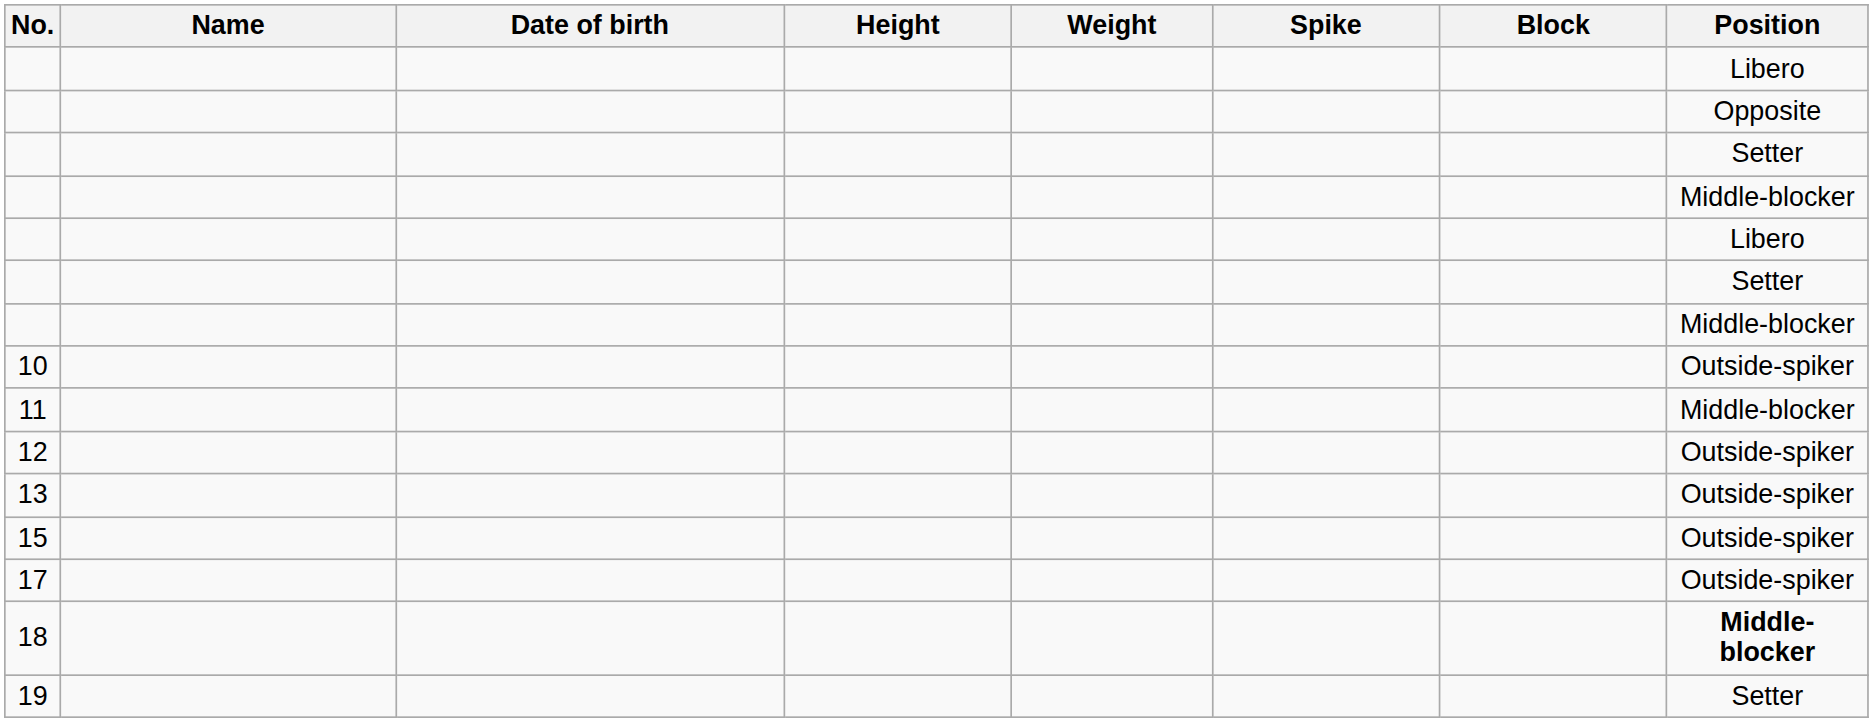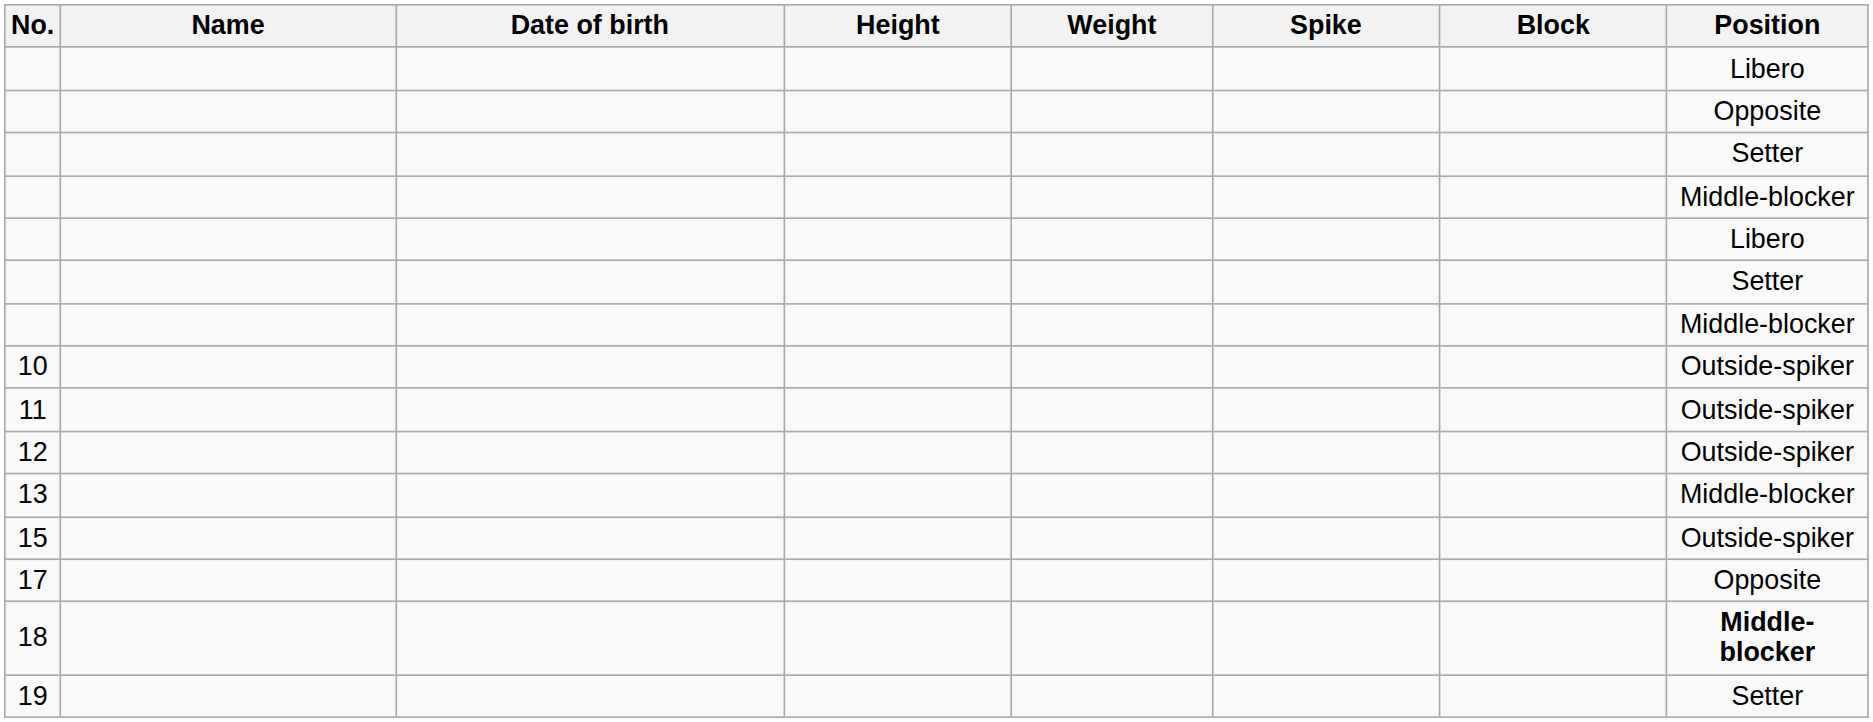 <table class="wikitable sortable" style="font-size:100%; text-align:center;">
 <tr>
 <th>No.</th>
 <th style="width:12em">Name</th>
 <th style="width:14em">Date of birth</th>
 <th style="width:8em">Height</th>
 <th style="width:7em">Weight</th>
 <th style="width:8em">Spike</th>
 <th style="width:8em">Block</th>
 <th style="width:7em">Position</th>
 </tr>
 <tr>
 <td></td>
 <td align=left> </td>
 <td align=right></td>
 <td></td>
 <td></td>
 <td></td>
 <td></td>
 <td>Libero</td>
 </tr>
 <tr>
 <td></td>
 <td align=left> </td>
 <td align=right></td>
 <td></td>
 <td></td>
 <td></td>
 <td></td>
 <td>Opposite</td>
 </tr>
 <tr>
 <td></td>
 <td align=left> </td>
 <td align=right></td>
 <td></td>
 <td></td>
 <td></td>
 <td></td>
 <td>Setter</td>
 </tr>
 <tr>
 <td></td>
 <td align=left> </td>
 <td align=right></td>
 <td></td>
 <td></td>
 <td></td>
 <td></td>
 <td>Middle-blocker</td>
 </tr>
 <tr>
 <td></td>
 <td align=left> </td>
 <td align=right></td>
 <td></td>
 <td></td>
 <td></td>
 <td></td>
 <td>Libero</td>
 </tr>
 <tr>
 <td></td>
 <td align=left>  </td>
 <td align=right></td>
 <td></td>
 <td></td>
 <td></td>
 <td></td>
 <td>Setter</td>
 </tr>
 <tr>
 <td></td>
 <td align=left> </td>
 <td align=right></td>
 <td></td>
 <td></td>
 <td></td>
 <td></td>
 <td>Middle-blocker</td>
 </tr>
 <tr>
 <td>10</td>
 <td align=left> </td>
 <td align=right></td>
 <td></td>
 <td></td>
 <td></td>
 <td></td>
 <td>Outside-spiker</td>
 </tr>
 <tr>
 <td>11</td>
 <td align=left> </td>
 <td align=right></td>
 <td></td>
 <td></td>
 <td></td>
 <td></td>
-<td>Middle-blocker</td>
+<td>Outside-spiker</td>
 </tr>
 <tr>
 <td>12</td>
 <td align=left> </td>
 <td align=right></td>
 <td></td>
 <td></td>
 <td></td>
 <td></td>
 <td>Outside-spiker</td>
 </tr>
 <tr>
 <td>13</td>
 <td align=left> </td>
 <td align=right></td>
 <td></td>
 <td></td>
 <td></td>
 <td></td>
-<td>Outside-spiker</td>
+<td>Middle-blocker</td>
 </tr>
 <tr>
 <td>15</td>
 <td align=left> </td>
 <td align=right></td>
 <td></td>
 <td></td>
 <td></td>
 <td></td>
 <td>Outside-spiker</td>
 </tr>
 <tr>
 <td>17</td>
 <td align=left> </td>
 <td align=right></td>
 <td></td>
 <td></td>
 <td></td>
 <td></td>
-<td>Outside-spiker</td>
+<td>Opposite</td>
 </tr>
 <tr>
 <td>18</td>
 <td align=left> </td>
 <td align=right></td>
 <td></td>
 <td></td>
 <td></td>
 <td></td>
 <td><strong>Middle-blocker</strong></td>
 </tr>
 <tr>
 <td>19</td>
 <td align=left> </td>
 <td align=right></td>
 <td></td>
 <td></td>
 <td></td>
 <td></td>
 <td>Setter</td>
 </tr>
 </table>
